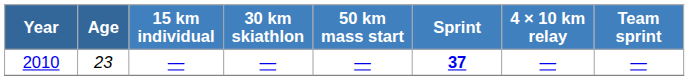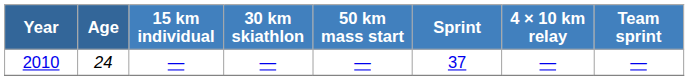 <table class="wikitable" style="font-size:95%; text-align:center; border:grey solid 1px; border-collapse:collapse; background:#ffffff;">
 <tr>
 <th style="background-color:#369; color:white; width:60px;"> Year </th>
 <th style="background-color:#369; color:white; width:40px;"> Age </th>
 <th style="background-color:#4180be; color:white; width:75px;"> 15 km <br> individual </th>
 <th style="background-color:#4180be; color:white; width:75px;"> 30 km <br> skiathlon </th>
 <th style="background-color:#4180be; color:white; width:75px;"> 50 km <br> mass start </th>
 <th style="background-color:#4180be; color:white; width:75px;"> Sprint </th>
 <th style="background-color:#4180be; color:white; width:75px;"> 4 × 10 km <br> relay </th>
 <th style="background-color:#4180be; color:white; width:75px;"> Team <br> sprint </th>
 </tr>
 <tr>
 <td><a href='#'>2010</a></td>
-<td><em>23</em></td>
+<td><em>24</em></td>
 <td><a href='#'>—</a></td>
 <td><a href='#'>—</a></td>
 <td><a href='#'>—</a></td>
-<td><strong><a href='#'>37</a></strong></td>
+<td><a href='#'>37</a></td>
 <td><a href='#'>—</a></td>
 <td><a href='#'>—</a></td>
 </tr>
 <tr>
 </tr>
 </table>
